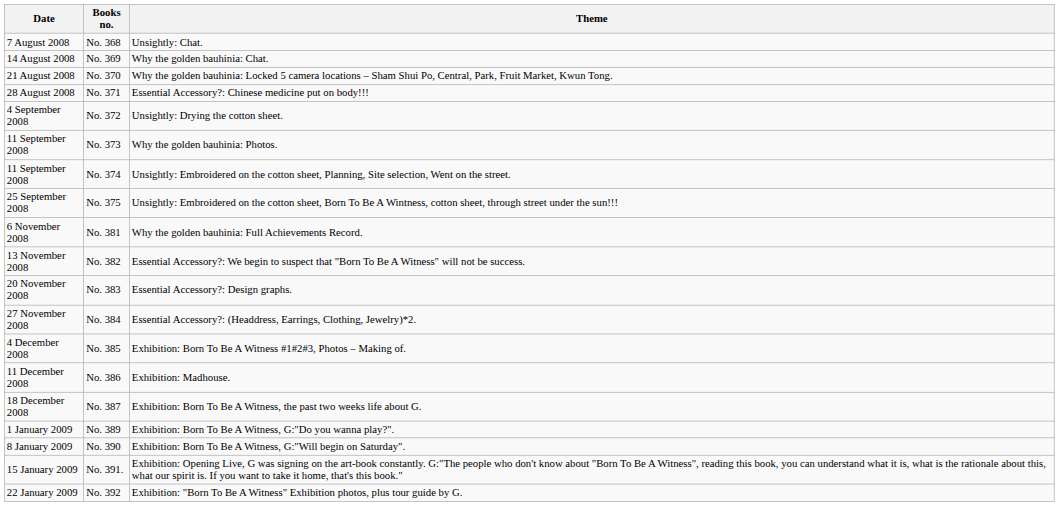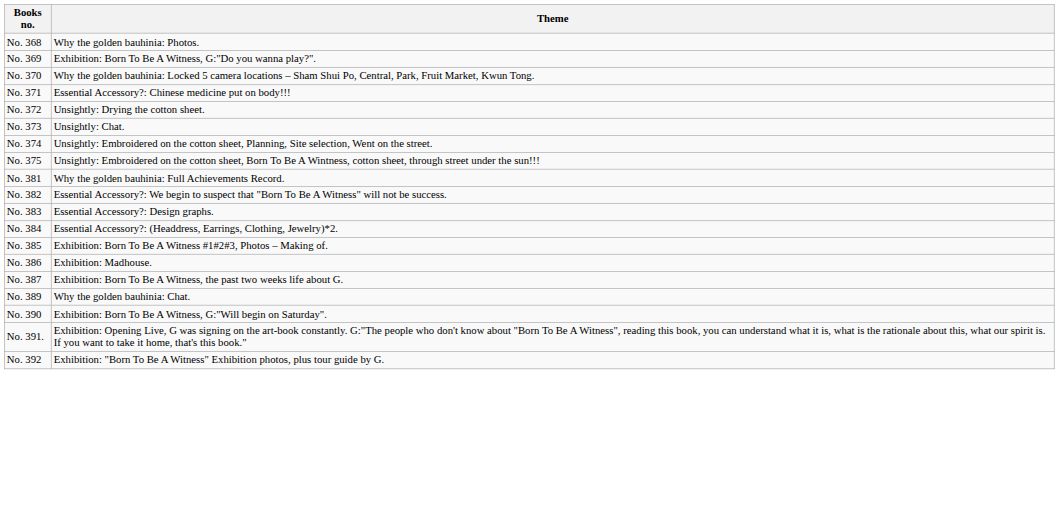 <table class="wikitable">
 <tr>
-<th rowspan="1">Date</th>
 <th rowspan="1">Books no.</th>
 <th rowspan="1">Theme</th>
 </tr>
 <tr>
-<td>7 August 2008</td>
 <td>No. 368</td>
-<td>Unsightly: Chat.</td>
+<td>Why the golden bauhinia: Photos.</td>
 </tr>
 <tr>
-<td>14 August 2008</td>
 <td>No. 369</td>
-<td>Why the golden bauhinia: Chat.</td>
+<td>Exhibition: Born To Be A Witness, G:"Do you wanna play?".</td>
 </tr>
 <tr>
-<td>21 August 2008</td>
 <td>No. 370</td>
 <td>Why the golden bauhinia: Locked 5 camera locations – Sham Shui Po, Central, Park, Fruit Market, Kwun Tong.</td>
 </tr>
 <tr>
-<td>28 August 2008</td>
 <td>No. 371</td>
 <td>Essential Accessory?: Chinese medicine put on body!!!</td>
 </tr>
 <tr>
-<td>4 September 2008</td>
 <td>No. 372</td>
 <td>Unsightly: Drying the cotton sheet.</td>
 </tr>
 <tr>
-<td>11 September 2008</td>
 <td>No. 373</td>
-<td>Why the golden bauhinia: Photos.</td>
+<td>Unsightly: Chat.</td>
 </tr>
 <tr>
-<td>11 September 2008</td>
 <td>No. 374</td>
 <td>Unsightly: Embroidered on the cotton sheet, Planning, Site selection, Went on the street.</td>
 </tr>
 <tr>
-<td>25 September 2008</td>
 <td>No. 375</td>
 <td>Unsightly: Embroidered on the cotton sheet, Born To Be A Wintness,  cotton sheet, through street under the sun!!!</td>
 </tr>
 <tr>
-<td>6 November 2008</td>
 <td>No. 381</td>
 <td>Why the golden bauhinia: Full Achievements Record.</td>
 </tr>
 <tr>
-<td>13 November 2008</td>
 <td>No. 382</td>
 <td>Essential Accessory?: We begin to suspect that "Born To Be A Witness" will not be success.</td>
 </tr>
 <tr>
-<td>20 November 2008</td>
 <td>No. 383</td>
 <td>Essential Accessory?: Design graphs.</td>
 </tr>
 <tr>
-<td>27 November 2008</td>
 <td>No. 384</td>
 <td>Essential Accessory?: (Headdress, Earrings, Clothing, Jewelry)*2.</td>
 </tr>
 <tr>
-<td>4 December 2008</td>
 <td>No. 385</td>
 <td>Exhibition: Born To Be A Witness #1#2#3, Photos – Making of.</td>
 </tr>
 <tr>
-<td>11 December 2008</td>
 <td>No. 386</td>
 <td>Exhibition: Madhouse.</td>
 </tr>
 <tr>
-<td>18 December 2008</td>
 <td>No. 387</td>
 <td>Exhibition: Born To Be A Witness, the past two weeks life about G.</td>
 </tr>
 <tr>
-<td>1 January 2009</td>
 <td>No. 389</td>
-<td>Exhibition: Born To Be A Witness, G:"Do you wanna play?".</td>
+<td>Why the golden bauhinia: Chat.</td>
 </tr>
 <tr>
-<td>8 January 2009</td>
 <td>No. 390</td>
 <td>Exhibition: Born To Be A Witness, G:"Will begin on Saturday".</td>
 </tr>
 <tr>
-<td>15 January 2009</td>
 <td>No. 391.</td>
 <td>Exhibition: Opening Live, G was signing on the art-book constantly. G:"The people who don't know about "Born To Be A Witness", reading this book, you can understand what it is, what is the rationale about this, what our spirit is. If you want to take it home, that's this book."</td>
 </tr>
 <tr>
-<td>22 January 2009</td>
 <td>No. 392</td>
 <td>Exhibition: "Born To Be A Witness" Exhibition photos, plus tour guide by G.</td>
 </tr>
 </table>
